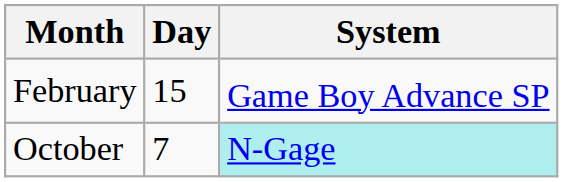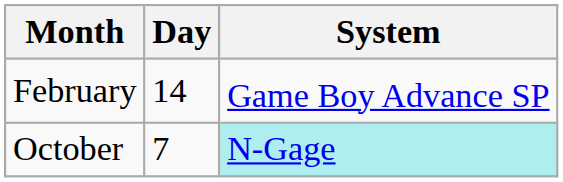 <table class="wikitable">
 <tr>
 <th>Month</th>
 <th>Day</th>
 <th>System</th>
 </tr>
 <tr>
 <td>February</td>
-<td>15</td>
+<td>14</td>
 <td><a href='#'>Game Boy Advance SP</a><sup></sup></td>
 </tr>
 <tr>
 <td>October</td>
 <td>7</td>
 <td style="background: paleturquoise;"><a href='#'>N-Gage</a></td>
 </tr>
 </table>
